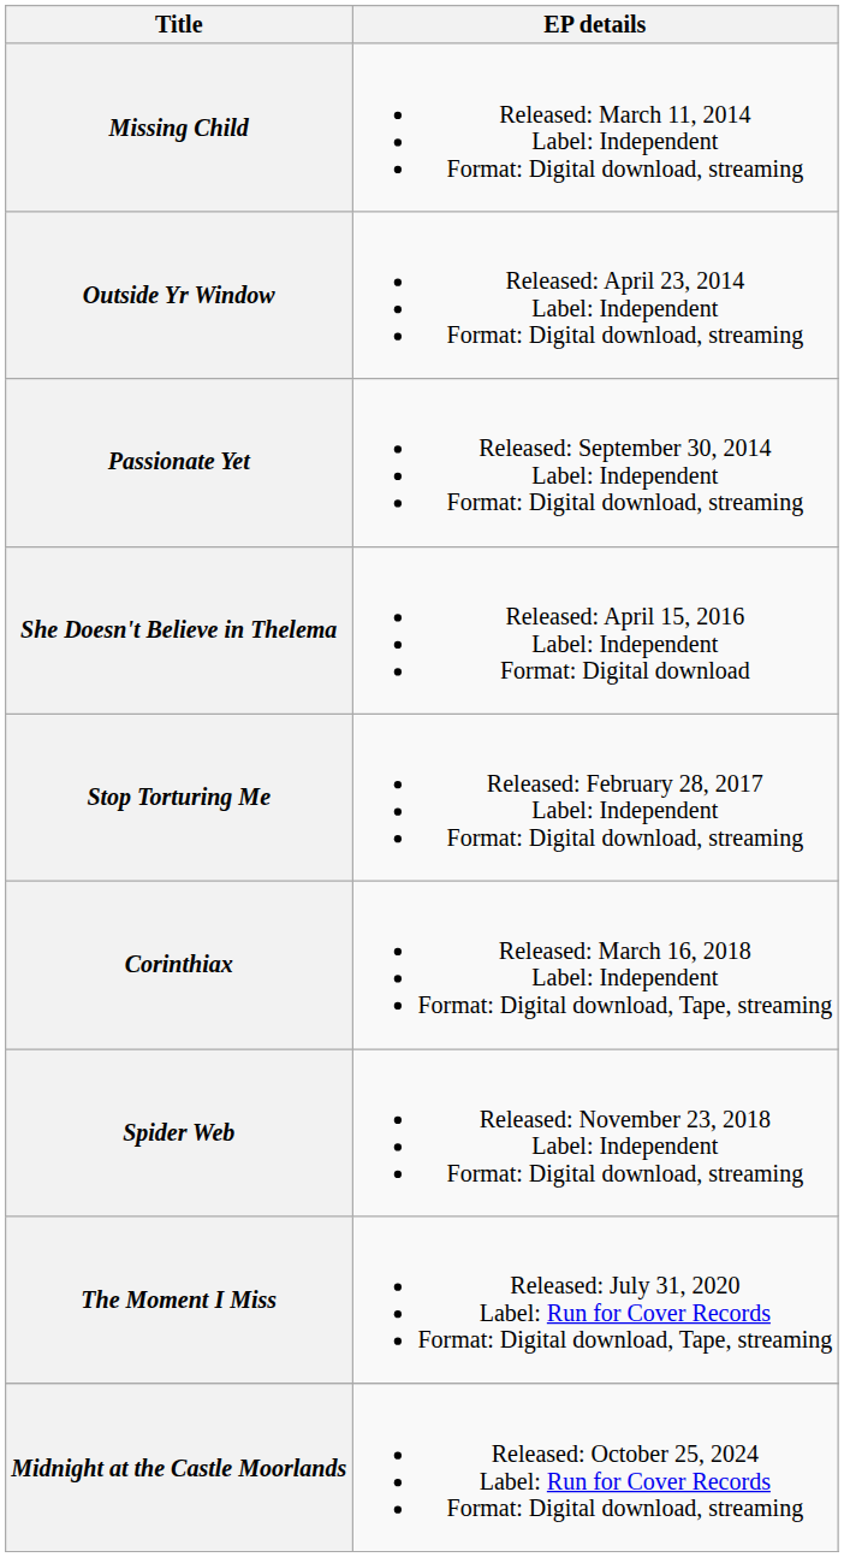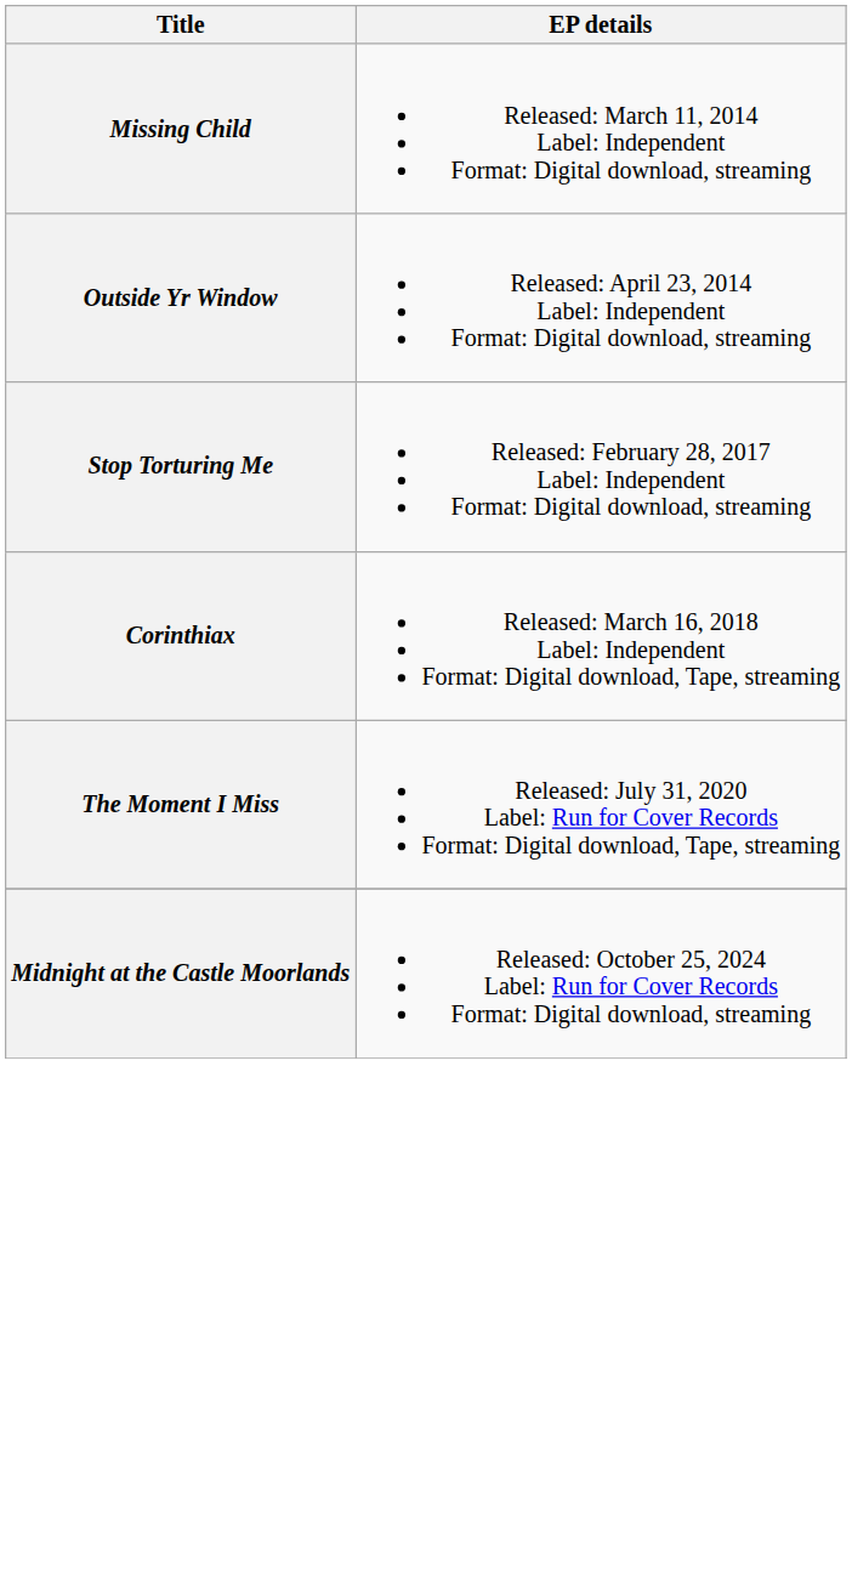 <table class="wikitable plainrowheaders" style="text-align:center;">
 <tr>
 <th>Title</th>
 <th>EP details</th>
 </tr>
 <tr>
 <th scope="row"><em>Missing Child</em></th>
 <td><br><ul><li>Released: March 11, 2014</li><li>Label: Independent</li><li>Format: Digital download, streaming</li></ul></td>
 </tr>
 <tr>
 <th scope="row"><em>Outside Yr Window</em></th>
 <td><br><ul><li>Released: April 23, 2014</li><li>Label: Independent</li><li>Format: Digital download, streaming</li></ul></td>
 </tr>
 <tr>
-<th scope="row"><em>Passionate Yet</em></th>
-<td><br><ul><li>Released: September 30, 2014</li><li>Label: Independent</li><li>Format: Digital download, streaming</li></ul></td>
-</tr>
-<tr>
-<th scope="row"><em>She Doesn't Believe in Thelema</em></th>
-<td><br><ul><li>Released: April 15, 2016</li><li>Label: Independent</li><li>Format: Digital download</li></ul></td>
-</tr>
-<tr>
 <th scope="row"><em>Stop Torturing Me</em></th>
 <td><br><ul><li>Released: February 28, 2017</li><li>Label: Independent</li><li>Format: Digital download, streaming</li></ul></td>
 </tr>
 <tr>
 <th scope="row"><em>Corinthiax</em></th>
 <td><br><ul><li>Released: March 16, 2018</li><li>Label: Independent</li><li>Format: Digital download, Tape, streaming</li></ul></td>
-</tr>
-<tr>
-<th scope="row"><em>Spider Web</em></th>
-<td><br><ul><li>Released: November 23, 2018</li><li>Label: Independent</li><li>Format: Digital download, streaming</li></ul></td>
 </tr>
 <tr>
 <th scope="row"><em>The Moment I Miss</em></th>
 <td><br><ul><li>Released: July 31, 2020</li><li>Label: <a href='#'>Run for Cover Records</a></li><li>Format: Digital download, Tape, streaming</li></ul></td>
 </tr>
 <tr>
 </tr>
 <tr>
 <th scope="row"><em>Midnight at the Castle Moorlands</em></th>
 <td><br><ul><li>Released: October 25, 2024</li><li>Label: <a href='#'>Run for Cover Records</a></li><li>Format: Digital download, streaming</li></ul></td>
 </tr>
 <tr>
 </tr>
 </table>
